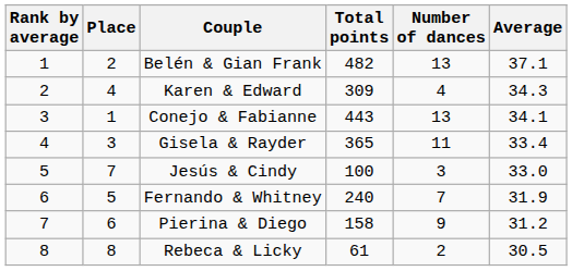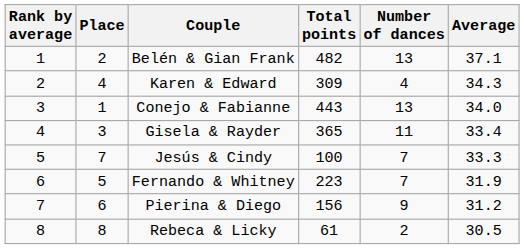 <table class="wikitable sortable" style="margin:auto; text-align:center;">
 <tr>
 <th>Rank by<br>average</th>
 <th>Place</th>
 <th>Couple</th>
 <th>Total<br>points</th>
 <th>Number<br>of dances</th>
 <th>Average</th>
 </tr>
 <tr>
 <td>1</td>
 <td>2</td>
 <td>Belén & Gian Frank</td>
 <td>482</td>
 <td>13</td>
 <td>37.1</td>
 </tr>
 <tr>
 <td>2</td>
 <td>4</td>
 <td>Karen & Edward</td>
 <td>309</td>
 <td>4</td>
 <td>34.3</td>
 </tr>
 <tr>
 <td>3</td>
 <td>1</td>
 <td>Conejo & Fabianne</td>
 <td>443</td>
 <td>13</td>
-<td>34.1</td>
+<td>34.0</td>
 </tr>
 <tr>
 <td>4</td>
 <td>3</td>
 <td>Gisela & Rayder</td>
 <td>365</td>
 <td>11</td>
 <td>33.4</td>
 </tr>
 <tr>
 <td>5</td>
 <td>7</td>
 <td>Jesús & Cindy</td>
 <td>100</td>
-<td>3</td>
-<td>33.0</td>
+<td>7</td>
+<td>33.3</td>
 </tr>
 <tr>
 <td>6</td>
 <td>5</td>
 <td>Fernando & Whitney</td>
-<td>240</td>
+<td>223</td>
 <td>7</td>
 <td>31.9</td>
 </tr>
 <tr>
 <td>7</td>
 <td>6</td>
 <td>Pierina & Diego</td>
-<td>158</td>
+<td>156</td>
 <td>9</td>
 <td>31.2</td>
 </tr>
 <tr>
 <td>8</td>
 <td>8</td>
 <td>Rebeca & Licky</td>
 <td>61</td>
 <td>2</td>
 <td>30.5</td>
 </tr>
 </table>
